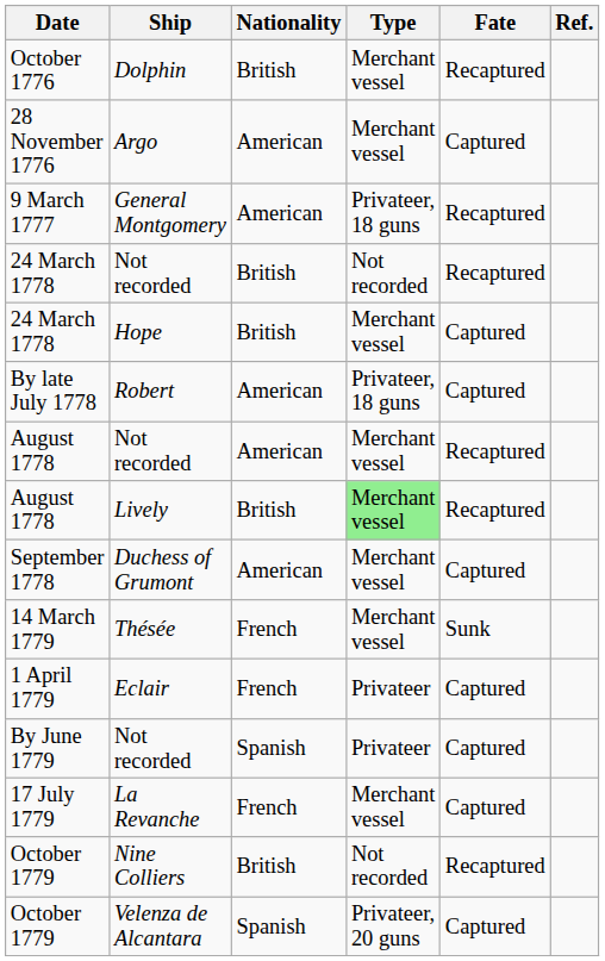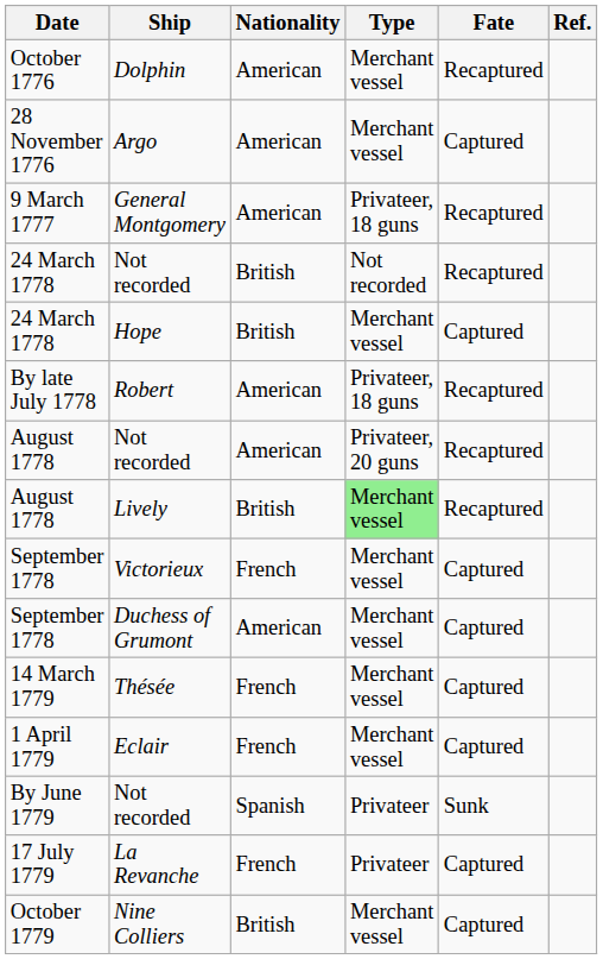 <table class="wikitable" style="width:65%; align-center">
 <tr>
 <th>Date</th>
 <th>Ship</th>
 <th>Nationality</th>
 <th>Type</th>
 <th>Fate</th>
 <th>Ref.</th>
 </tr>
 <tr>
 <td>October 1776</td>
 <td><em>Dolphin</em></td>
-<td>British</td>
+<td>American</td>
 <td>Merchant vessel</td>
 <td>Recaptured</td>
 <td></td>
 </tr>
 <tr>
 <td>28 November 1776</td>
 <td><em>Argo</em></td>
 <td>American</td>
 <td>Merchant vessel</td>
 <td>Captured</td>
 <td></td>
 </tr>
 <tr>
 <td>9 March 1777</td>
 <td><em>General Montgomery</em></td>
 <td>American</td>
 <td>Privateer, 18 guns</td>
 <td>Recaptured</td>
 <td></td>
 </tr>
 <tr>
 <td>24 March 1778</td>
 <td>Not recorded</td>
 <td>British</td>
 <td>Not recorded</td>
 <td>Recaptured</td>
 <td></td>
 </tr>
 <tr>
 <td>24 March 1778</td>
 <td><em>Hope</em></td>
 <td>British</td>
 <td>Merchant vessel</td>
 <td>Captured</td>
 <td></td>
 </tr>
 <tr>
 <td>By late July 1778</td>
 <td><em>Robert</em></td>
 <td>American</td>
 <td>Privateer, 18 guns</td>
-<td>Captured</td>
+<td>Recaptured</td>
 <td></td>
 </tr>
 <tr>
 <td>August 1778</td>
 <td>Not recorded</td>
 <td>American</td>
-<td>Merchant vessel</td>
+<td>Privateer, 20 guns</td>
 <td>Recaptured</td>
 <td></td>
 </tr>
 <tr>
 <td>August 1778</td>
 <td><em>Lively</em></td>
 <td>British</td>
 <td style="background: lightgreen;">Merchant vessel</td>
 <td>Recaptured</td>
+<td></td>
+</tr>
+<tr>
+<td>September 1778</td>
+<td><em>Victorieux</em></td>
+<td>French</td>
+<td>Merchant vessel</td>
+<td>Captured</td>
 <td></td>
 </tr>
 <tr>
 <td>September 1778</td>
 <td><em>Duchess of Grumont</em></td>
 <td>American</td>
 <td>Merchant vessel</td>
 <td>Captured</td>
 <td></td>
 </tr>
 <tr>
 <td>14 March 1779</td>
 <td><em>Thésée</em></td>
 <td>French</td>
 <td>Merchant vessel</td>
-<td>Sunk</td>
+<td>Captured</td>
 <td></td>
 </tr>
 <tr>
 <td>1 April 1779</td>
 <td><em>Eclair</em></td>
 <td>French</td>
-<td>Privateer</td>
+<td>Merchant vessel</td>
 <td>Captured</td>
 <td></td>
 </tr>
 <tr>
 <td>By June 1779</td>
 <td>Not recorded</td>
 <td>Spanish</td>
 <td>Privateer</td>
-<td>Captured</td>
+<td>Sunk</td>
 <td></td>
 </tr>
 <tr>
 <td>17 July 1779</td>
 <td><em>La Revanche</em></td>
 <td>French</td>
-<td>Merchant vessel</td>
+<td>Privateer</td>
 <td>Captured</td>
 <td></td>
 </tr>
 <tr>
 <td>October 1779</td>
 <td><em>Nine Colliers</em></td>
 <td>British</td>
-<td>Not recorded</td>
-<td>Recaptured</td>
-<td></td>
-</tr>
-<tr>
-<td>October 1779</td>
-<td><em>Velenza de Alcantara</em></td>
-<td>Spanish</td>
-<td>Privateer, 20 guns</td>
+<td>Merchant vessel</td>
 <td>Captured</td>
 <td></td>
 </tr>
 <tr>
 </tr>
 </table>
